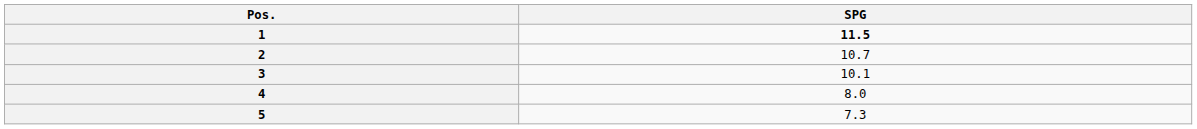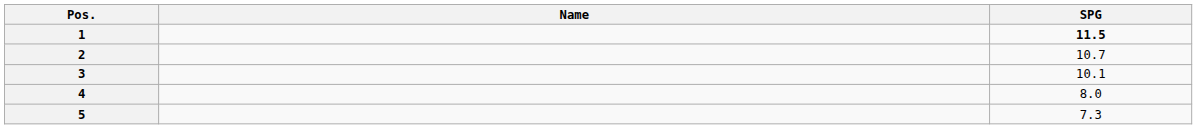 <table class=wikitable width=100% style="text-align:center;">
 <tr>
 <th width="13%">Pos.</th>
+<th width="70%">Name</th>
 <th width="17%">SPG</th>
 </tr>
 <tr>
 <th>1</th>
+<td align=left></td>
 <td><strong>11.5</strong></td>
 </tr>
 <tr>
 <th>2</th>
+<td align=left></td>
 <td>10.7</td>
 </tr>
 <tr>
 <th>3</th>
+<td align=left></td>
 <td>10.1</td>
 </tr>
 <tr>
 <th>4</th>
+<td align=left></td>
 <td>8.0</td>
 </tr>
 <tr>
 <th>5</th>
+<td align=left></td>
 <td>7.3</td>
 </tr>
 </table>
